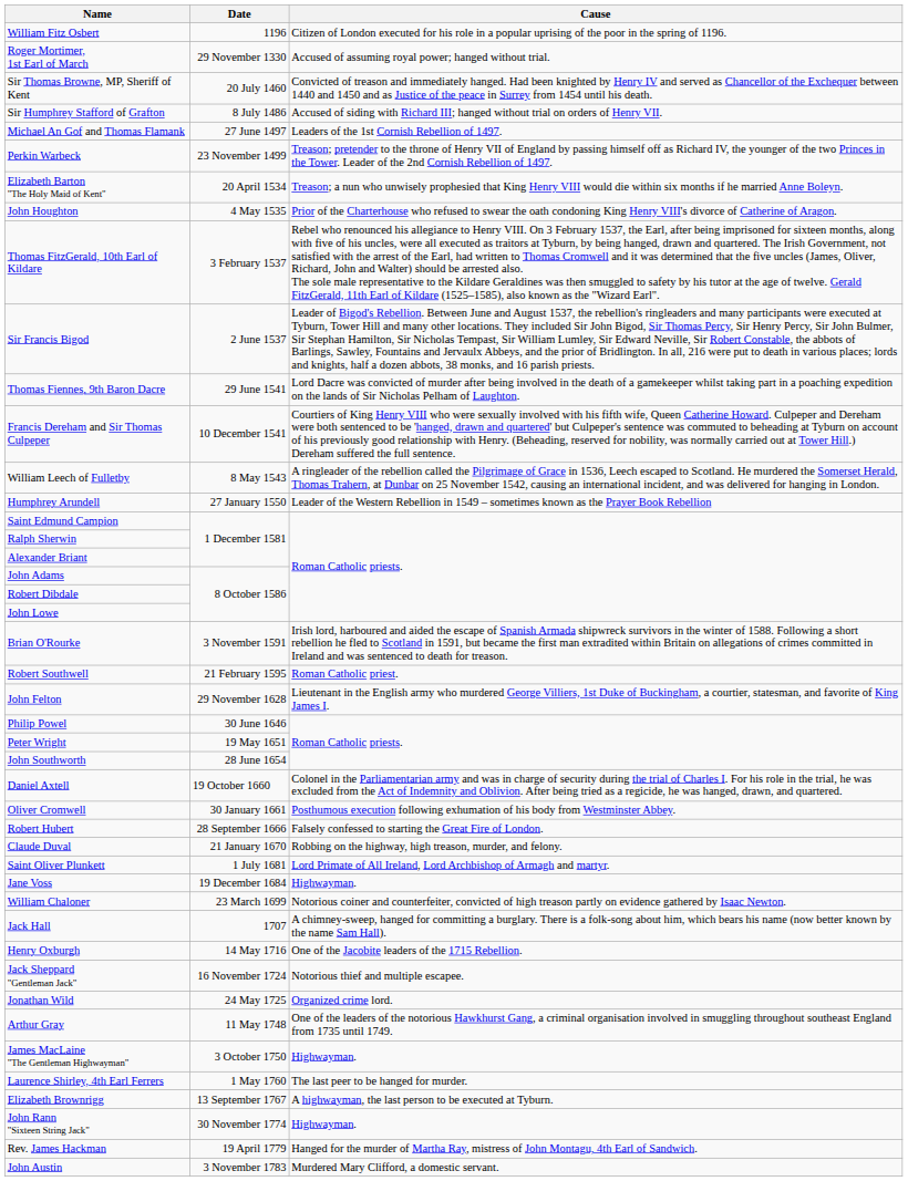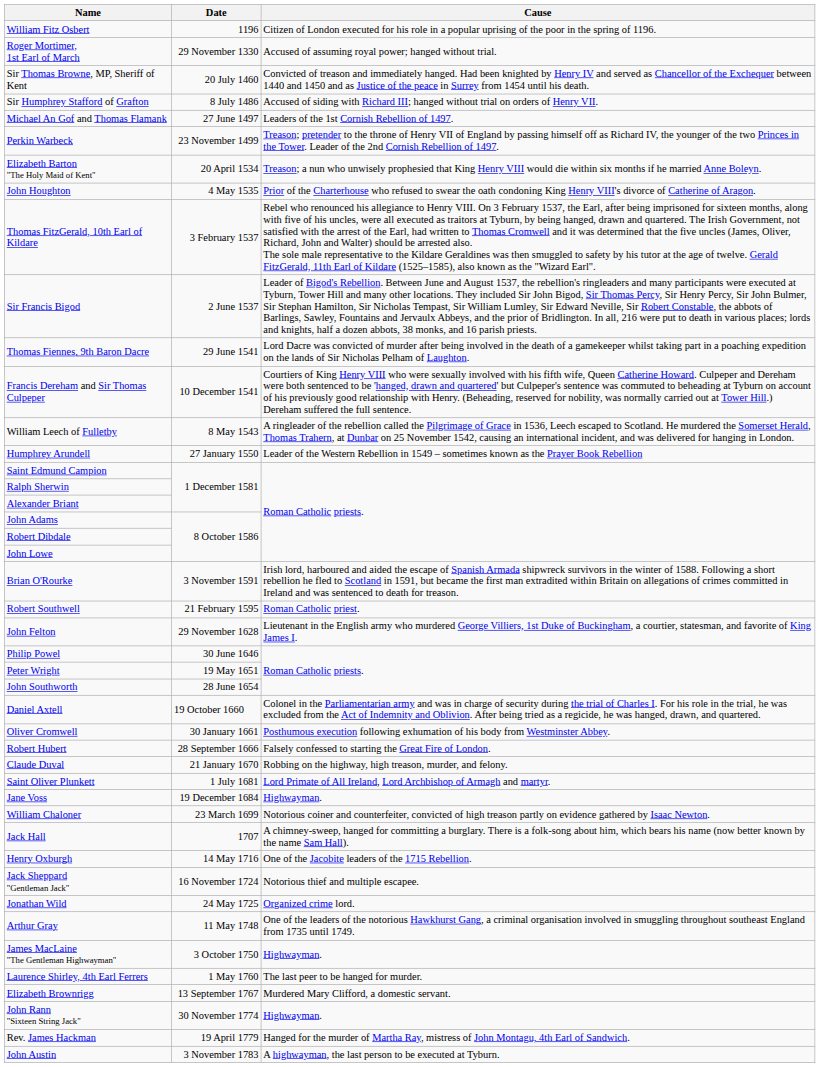 <table class=wikitable>
 <tr>
 <th width=250px>Name</th>
 <th width=130>Date</th>
 <th>Cause</th>
 </tr>
 <tr>
 <td><a href='#'>William Fitz Osbert</a></td>
 <td align=right>1196</td>
 <td>Citizen of London executed for his role in a popular uprising of the poor in the spring of 1196.</td>
 </tr>
 <tr>
 <td><a href='#'>Roger Mortimer,<br> 1st Earl of March</a></td>
 <td align=right>29 November 1330</td>
 <td>Accused of assuming royal power; hanged without trial.</td>
 </tr>
 <tr>
 <td>Sir <a href='#'>Thomas Browne</a>, MP, Sheriff of Kent</td>
 <td align=right>20 July 1460</td>
 <td>Convicted of treason and immediately hanged. Had been knighted by <a href='#'>Henry IV</a> and served as <a href='#'>Chancellor of the Exchequer</a> between 1440 and 1450 and as <a href='#'>Justice of the peace</a> in <a href='#'>Surrey</a> from 1454 until his death.</td>
 </tr>
 <tr>
 <td>Sir <a href='#'>Humphrey Stafford</a> of <a href='#'>Grafton</a></td>
 <td align=right>8 July 1486</td>
 <td>Accused of siding with <a href='#'>Richard III</a>; hanged without trial on orders of <a href='#'>Henry VII</a>.</td>
 </tr>
 <tr>
 <td><a href='#'>Michael An Gof</a> and <a href='#'>Thomas Flamank</a></td>
 <td align=right>27 June 1497</td>
 <td>Leaders of the 1st <a href='#'>Cornish Rebellion of 1497</a>.</td>
 </tr>
 <tr>
 <td><a href='#'>Perkin Warbeck</a></td>
 <td align=right>23 November 1499</td>
 <td><a href='#'>Treason</a>; <a href='#'>pretender</a> to the throne of Henry VII of England by passing himself off as Richard IV, the younger of the two <a href='#'>Princes in the Tower</a>. Leader of the 2nd <a href='#'>Cornish Rebellion of 1497</a>.</td>
 </tr>
 <tr>
 <td><a href='#'>Elizabeth Barton</a><br> <small>"The Holy Maid of Kent"</small></td>
 <td align=right>20 April 1534</td>
 <td><a href='#'>Treason</a>; a nun who unwisely prophesied that King <a href='#'>Henry VIII</a> would die within six months if he married <a href='#'>Anne Boleyn</a>.</td>
 </tr>
 <tr>
 <td><a href='#'>John Houghton</a></td>
 <td align=right>4 May 1535</td>
 <td><a href='#'>Prior</a> of the <a href='#'>Charterhouse</a> who refused to swear the oath condoning King <a href='#'>Henry VIII</a>'s divorce of <a href='#'>Catherine of Aragon</a>.</td>
 </tr>
 <tr>
 <td><a href='#'>Thomas FitzGerald, 10th Earl of Kildare</a></td>
 <td align=right>3 February 1537</td>
 <td>Rebel who renounced his allegiance to Henry VIII. On 3 February 1537, the Earl, after being imprisoned for sixteen months, along with five of his uncles, were all executed as traitors at Tyburn, by being hanged, drawn and quartered.  The Irish Government, not satisfied with the arrest of the Earl, had written to <a href='#'>Thomas Cromwell</a> and it was determined that the five uncles (James, Oliver, Richard, John and Walter) should be arrested also.<br>The sole male representative to the Kildare Geraldines was then smuggled to safety by his tutor at the age of twelve. <a href='#'>Gerald FitzGerald, 11th Earl of Kildare</a> (1525–1585), also known as the "Wizard Earl".</td>
 </tr>
 <tr>
 <td><a href='#'>Sir Francis Bigod</a></td>
 <td align=right>2 June 1537</td>
 <td>Leader of <a href='#'>Bigod's Rebellion</a>. Between June and August 1537, the rebellion's ringleaders and many participants were executed at Tyburn, Tower Hill and many other locations. They included Sir John Bigod, <a href='#'>Sir Thomas Percy</a>, Sir Henry Percy, Sir John Bulmer, Sir Stephan Hamilton, Sir Nicholas Tempast, Sir William Lumley, Sir Edward Neville, Sir <a href='#'>Robert Constable</a>, the abbots of Barlings, Sawley, Fountains and Jervaulx Abbeys, and the prior of Bridlington. In all, 216 were put to death in various places; lords and knights, half a dozen abbots, 38 monks, and 16 parish priests.</td>
 </tr>
 <tr>
 <td><a href='#'>Thomas Fiennes, 9th Baron Dacre</a></td>
 <td align=right>29 June 1541</td>
 <td>Lord Dacre was convicted of murder after being involved in the death of a gamekeeper whilst taking part in a poaching expedition on the lands of Sir Nicholas Pelham of <a href='#'>Laughton</a>.</td>
 </tr>
 <tr>
 <td><a href='#'>Francis Dereham</a> and <a href='#'>Sir Thomas Culpeper</a></td>
 <td align=right>10 December 1541</td>
 <td>Courtiers of King <a href='#'>Henry VIII</a> who were sexually involved with his fifth wife, Queen <a href='#'>Catherine Howard</a>. Culpeper and Dereham were both sentenced to be '<a href='#'>hanged, drawn and quartered</a>' but Culpeper's sentence was commuted to beheading at Tyburn on account of his previously good relationship with Henry. (Beheading, reserved for nobility, was normally carried out at <a href='#'>Tower Hill</a>.) Dereham suffered the full sentence.</td>
 </tr>
 <tr>
 <td>William Leech of <a href='#'>Fulletby</a></td>
 <td align=right>8 May 1543</td>
 <td>A ringleader of the rebellion called the <a href='#'>Pilgrimage of Grace</a> in 1536, Leech escaped to Scotland. He murdered the <a href='#'>Somerset Herald</a>, <a href='#'>Thomas Trahern</a>, at <a href='#'>Dunbar</a> on 25 November 1542, causing an international incident, and was delivered for hanging in London.</td>
 </tr>
 <tr>
 <td><a href='#'>Humphrey Arundell</a></td>
 <td align=right>27 January 1550</td>
 <td rowspan=1>Leader of the Western Rebellion in 1549 – sometimes known as the <a href='#'>Prayer Book Rebellion</a></td>
 </tr>
 <tr>
 <td><a href='#'>Saint Edmund Campion</a></td>
 <td align=right rowspan=3>1 December 1581</td>
 <td rowspan=6><a href='#'>Roman Catholic</a> <a href='#'>priests</a>.</td>
 </tr>
 <tr>
 <td><a href='#'>Ralph Sherwin</a></td>
 </tr>
 <tr>
 <td><a href='#'>Alexander Briant</a></td>
 </tr>
 <tr>
 <td><a href='#'>John Adams</a></td>
 <td align=right rowspan=3>8 October 1586</td>
 </tr>
 <tr>
 <td><a href='#'>Robert Dibdale</a></td>
 </tr>
 <tr>
 <td><a href='#'>John Lowe</a></td>
 </tr>
 <tr>
 <td><a href='#'>Brian O'Rourke</a></td>
 <td align=right>3 November 1591</td>
 <td>Irish lord, harboured and aided the escape of <a href='#'>Spanish Armada</a> shipwreck survivors in the winter of 1588. Following a short rebellion he fled to <a href='#'>Scotland</a> in 1591, but became the first man extradited within Britain on allegations of crimes committed in Ireland and was sentenced to death for treason.</td>
 </tr>
 <tr>
 <td><a href='#'>Robert Southwell</a></td>
 <td align=right>21 February 1595</td>
 <td><a href='#'>Roman Catholic</a> <a href='#'>priest</a>.</td>
 </tr>
 <tr>
 <td><a href='#'>John Felton</a></td>
 <td align=right>29 November 1628</td>
 <td>Lieutenant in the English army who murdered <a href='#'>George Villiers, 1st Duke of Buckingham</a>, a courtier, statesman, and favorite of <a href='#'>King James I</a>.</td>
 </tr>
 <tr>
 <td><a href='#'>Philip Powel</a></td>
 <td align=right>30 June 1646</td>
 <td rowspan=3><a href='#'>Roman Catholic</a> <a href='#'>priests</a>.</td>
 </tr>
 <tr>
 <td><a href='#'>Peter Wright</a></td>
 <td align=right>19 May 1651</td>
 </tr>
 <tr>
 <td><a href='#'>John Southworth</a></td>
 <td align=right>28 June 1654</td>
 </tr>
 <tr>
 <td><a href='#'>Daniel Axtell</a></td>
 <td>19 October 1660</td>
 <td>Colonel in the <a href='#'>Parliamentarian army</a> and was in charge of security during <a href='#'>the trial of Charles I</a>. For his role in the trial, he was excluded from the <a href='#'>Act of Indemnity and Oblivion</a>. After being tried as a regicide, he was hanged, drawn, and quartered.</td>
 </tr>
 <tr>
 <td><a href='#'>Oliver Cromwell</a></td>
 <td align=right>30 January 1661</td>
 <td><a href='#'>Posthumous execution</a> following exhumation of his body from <a href='#'>Westminster Abbey</a>.</td>
 </tr>
 <tr>
 <td><a href='#'>Robert Hubert</a></td>
 <td align=right>28 September 1666</td>
 <td>Falsely confessed to starting the <a href='#'>Great Fire of London</a>.</td>
 </tr>
 <tr>
 <td><a href='#'>Claude Duval</a></td>
 <td align=right>21 January 1670</td>
 <td>Robbing on the highway, high treason, murder, and felony.</td>
 </tr>
 <tr>
 <td><a href='#'>Saint Oliver Plunkett</a></td>
 <td align=right>1 July 1681</td>
 <td><a href='#'>Lord Primate of All Ireland</a>, <a href='#'>Lord Archbishop of Armagh</a> and <a href='#'>martyr</a>.</td>
 </tr>
 <tr>
 <td><a href='#'>Jane Voss</a></td>
 <td align=right>19 December 1684</td>
 <td><a href='#'>Highwayman</a>.</td>
 </tr>
 <tr>
 <td><a href='#'>William Chaloner</a></td>
 <td align=right>23 March 1699</td>
 <td>Notorious coiner and counterfeiter, convicted of high treason partly on evidence gathered by <a href='#'>Isaac Newton</a>.</td>
 </tr>
 <tr>
 <td><a href='#'>Jack Hall</a></td>
 <td align=right>1707</td>
 <td>A chimney-sweep, hanged for committing a burglary. There is a folk-song about him, which bears his name (now better known by the name <a href='#'>Sam Hall</a>).</td>
 </tr>
 <tr>
 <td><a href='#'>Henry Oxburgh</a></td>
 <td align=right>14 May 1716</td>
 <td>One of the <a href='#'>Jacobite</a> leaders of the <a href='#'>1715 Rebellion</a>.</td>
 </tr>
 <tr>
 <td><a href='#'>Jack Sheppard</a><br> <small>"Gentleman Jack"</small></td>
 <td align=right>16 November 1724</td>
 <td>Notorious thief and multiple escapee.</td>
 </tr>
 <tr>
 <td><a href='#'>Jonathan Wild</a></td>
 <td align=right>24 May 1725</td>
 <td><a href='#'>Organized crime</a> lord.</td>
 </tr>
 <tr>
 <td><a href='#'>Arthur Gray</a></td>
 <td align=right>11 May 1748</td>
 <td>One of the leaders of the notorious <a href='#'>Hawkhurst Gang</a>, a criminal organisation involved in smuggling throughout southeast England from 1735 until 1749.</td>
 </tr>
 <tr>
 <td><a href='#'>James MacLaine</a><br> <small>"The Gentleman Highwayman"</small></td>
 <td align=right>3 October 1750</td>
 <td><a href='#'>Highwayman</a>.</td>
 </tr>
 <tr>
 <td><a href='#'>Laurence Shirley, 4th Earl Ferrers</a></td>
 <td align=right>1 May 1760</td>
 <td>The last peer to be hanged for murder.</td>
 </tr>
 <tr>
 <td><a href='#'>Elizabeth Brownrigg</a></td>
 <td align=right>13 September 1767</td>
-<td>A <a href='#'>highwayman</a>, the last person to be executed at Tyburn.</td>
+<td>Murdered Mary Clifford, a domestic servant.</td>
 </tr>
 <tr>
 <td><a href='#'>John Rann</a><br> <small>"Sixteen String Jack"</small></td>
 <td align=right>30 November 1774</td>
 <td><a href='#'>Highwayman</a>.</td>
 </tr>
 <tr>
 <td>Rev. <a href='#'>James Hackman</a></td>
 <td align=right>19 April 1779</td>
 <td>Hanged for the murder of <a href='#'>Martha Ray</a>, mistress of <a href='#'>John Montagu, 4th Earl of Sandwich</a>.</td>
 </tr>
 <tr>
 <td><a href='#'>John Austin</a></td>
 <td align=right>3 November 1783</td>
-<td>Murdered Mary Clifford, a domestic servant.</td>
+<td>A <a href='#'>highwayman</a>, the last person to be executed at Tyburn.</td>
 </tr>
 </table>
